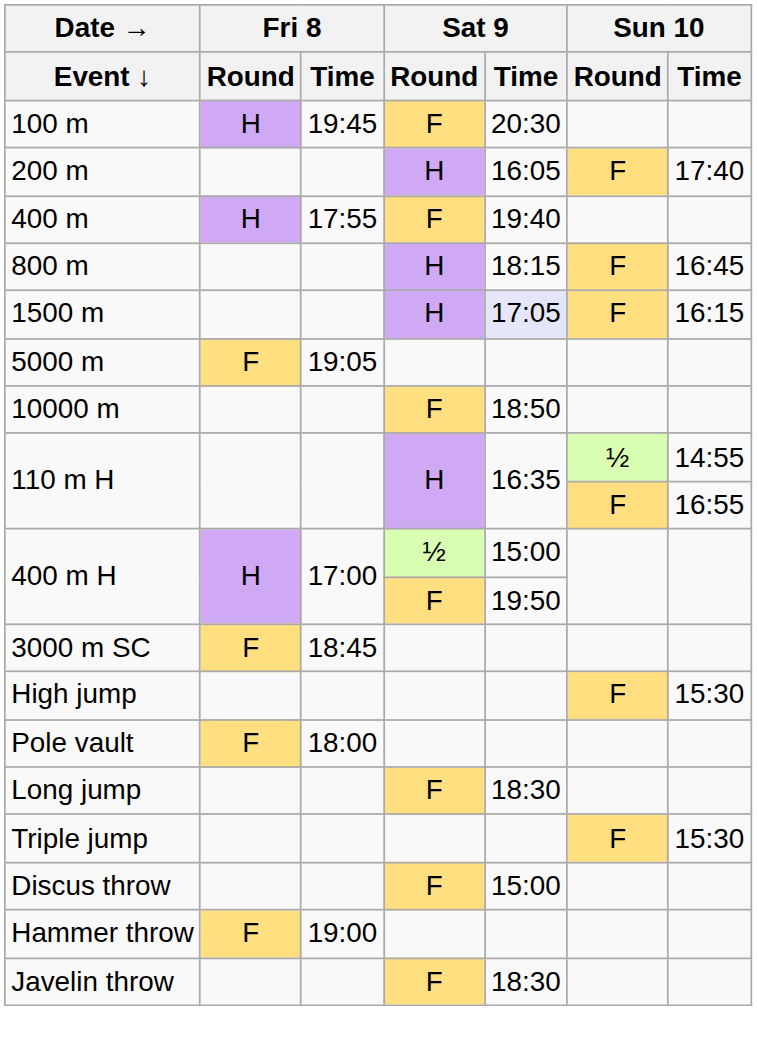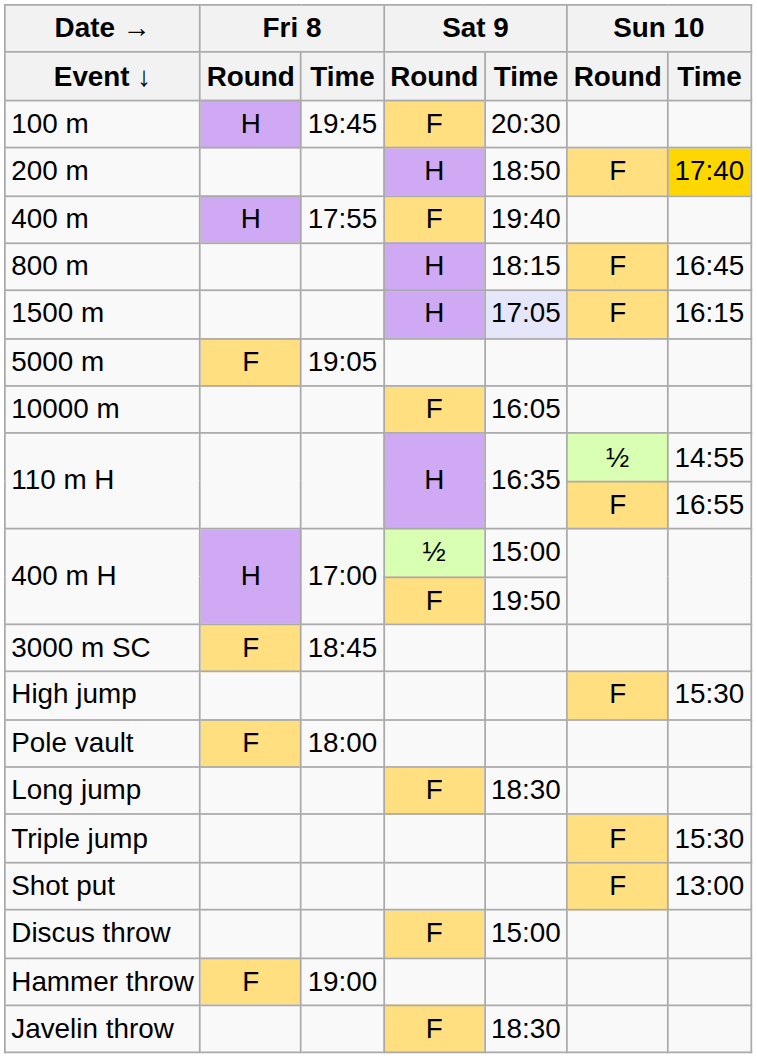 <table class="wikitable" style="font-size:100%; line-height:1.25em;">
 <tr align="center">
 <th>Date →</th>
 <th colspan="2">Fri 8</th>
 <th colspan="2">Sat 9</th>
 <th colspan="2">Sun 10</th>
 </tr>
 <tr>
 <th>Event ↓</th>
 <th>Round</th>
 <th>Time</th>
 <th>Round</th>
 <th>Time</th>
 <th>Round</th>
 <th>Time</th>
 </tr>
 <tr align="center">
 <td align="left">100 m</td>
 <td bgcolor="#D0A9F5">H</td>
 <td>19:45</td>
 <td bgcolor="#FFDF80">F</td>
 <td>20:30</td>
 <td></td>
 <td></td>
 </tr>
 <tr align="center">
 <td align="left">200 m</td>
 <td></td>
 <td></td>
 <td bgcolor="#D0A9F5">H</td>
-<td>16:05</td>
+<td>18:50</td>
 <td bgcolor="#FFDF80">F</td>
-<td>17:40</td>
+<td style="background: gold;">17:40</td>
 </tr>
 <tr align="center">
 <td align="left">400 m</td>
 <td bgcolor="#D0A9F5">H</td>
 <td>17:55</td>
 <td bgcolor="#FFDF80">F</td>
 <td>19:40</td>
 <td></td>
 <td></td>
 </tr>
 <tr align="center">
 <td align="left">800 m</td>
 <td></td>
 <td></td>
 <td bgcolor="#D0A9F5">H</td>
 <td>18:15</td>
 <td bgcolor="#FFDF80">F</td>
 <td>16:45</td>
 </tr>
 <tr align="center">
 <td align="left">1500 m</td>
 <td></td>
 <td></td>
 <td bgcolor="#D0A9F5">H</td>
 <td style="background: lavender;">17:05</td>
 <td bgcolor="#FFDF80">F</td>
 <td>16:15</td>
 </tr>
 <tr align="center">
 <td align="left">5000 m</td>
 <td bgcolor="#FFDF80">F</td>
 <td>19:05</td>
 <td></td>
 <td></td>
 <td></td>
 <td></td>
 </tr>
 <tr align="center">
 <td align="left">10000 m</td>
 <td></td>
 <td></td>
 <td bgcolor="#FFDF80">F</td>
-<td>18:50</td>
+<td>16:05</td>
 <td></td>
 <td></td>
 </tr>
 <tr align="center">
 <td align="left" rowspan="2">110 m H</td>
 <td rowspan="2"></td>
 <td rowspan="2"></td>
 <td rowspan="2" bgcolor="#D0A9F5">H</td>
 <td rowspan="2">16:35</td>
 <td bgcolor="#D9FFB2">½</td>
 <td>14:55</td>
 </tr>
 <tr align="center">
 <td bgcolor="#FFDF80">F</td>
 <td>16:55</td>
 </tr>
 <tr align="center">
 <td align="left" rowspan="2">400 m H</td>
 <td rowspan="2" bgcolor="#D0A9F5">H</td>
 <td rowspan="2">17:00</td>
 <td bgcolor="#D9FFB2">½</td>
 <td>15:00</td>
 <td rowspan="2"></td>
 <td rowspan="2"></td>
 </tr>
 <tr align="center">
 <td bgcolor="#FFDF80">F</td>
 <td>19:50</td>
 </tr>
 <tr align="center">
 <td align="left">3000 m SC</td>
 <td bgcolor="#FFDF80">F</td>
 <td>18:45</td>
 <td></td>
 <td></td>
 <td></td>
 <td></td>
 </tr>
 <tr align="center">
 <td align="left">High jump</td>
 <td></td>
 <td></td>
 <td></td>
 <td></td>
 <td bgcolor="#FFDF80">F</td>
 <td>15:30</td>
 </tr>
 <tr align="center">
 <td align="left">Pole vault</td>
 <td bgcolor="#FFDF80">F</td>
 <td>18:00</td>
 <td></td>
 <td></td>
 <td></td>
 <td></td>
 </tr>
 <tr align="center">
 <td align="left">Long jump</td>
 <td></td>
 <td></td>
 <td bgcolor="#FFDF80">F</td>
 <td>18:30</td>
 <td></td>
 <td></td>
 </tr>
 <tr align="center">
 <td align="left">Triple jump</td>
 <td></td>
 <td></td>
 <td></td>
 <td></td>
 <td bgcolor="#FFDF80">F</td>
 <td>15:30</td>
 </tr>
 <tr align="center">
+<td align="left">Shot put</td>
+<td></td>
+<td></td>
+<td></td>
+<td></td>
+<td bgcolor="#FFDF80">F</td>
+<td>13:00</td>
+</tr>
+<tr align="center">
 <td align="left">Discus throw</td>
 <td></td>
 <td></td>
 <td bgcolor="#FFDF80">F</td>
 <td>15:00</td>
 <td></td>
 <td></td>
 </tr>
 <tr align="center">
 <td align="left">Hammer throw</td>
 <td bgcolor="#FFDF80">F</td>
 <td>19:00</td>
 <td></td>
 <td></td>
 <td></td>
 <td></td>
 </tr>
 <tr align="center">
 <td align="left">Javelin throw</td>
 <td></td>
 <td></td>
 <td bgcolor="#FFDF80">F</td>
 <td>18:30</td>
 <td></td>
 <td></td>
 </tr>
 </table>
